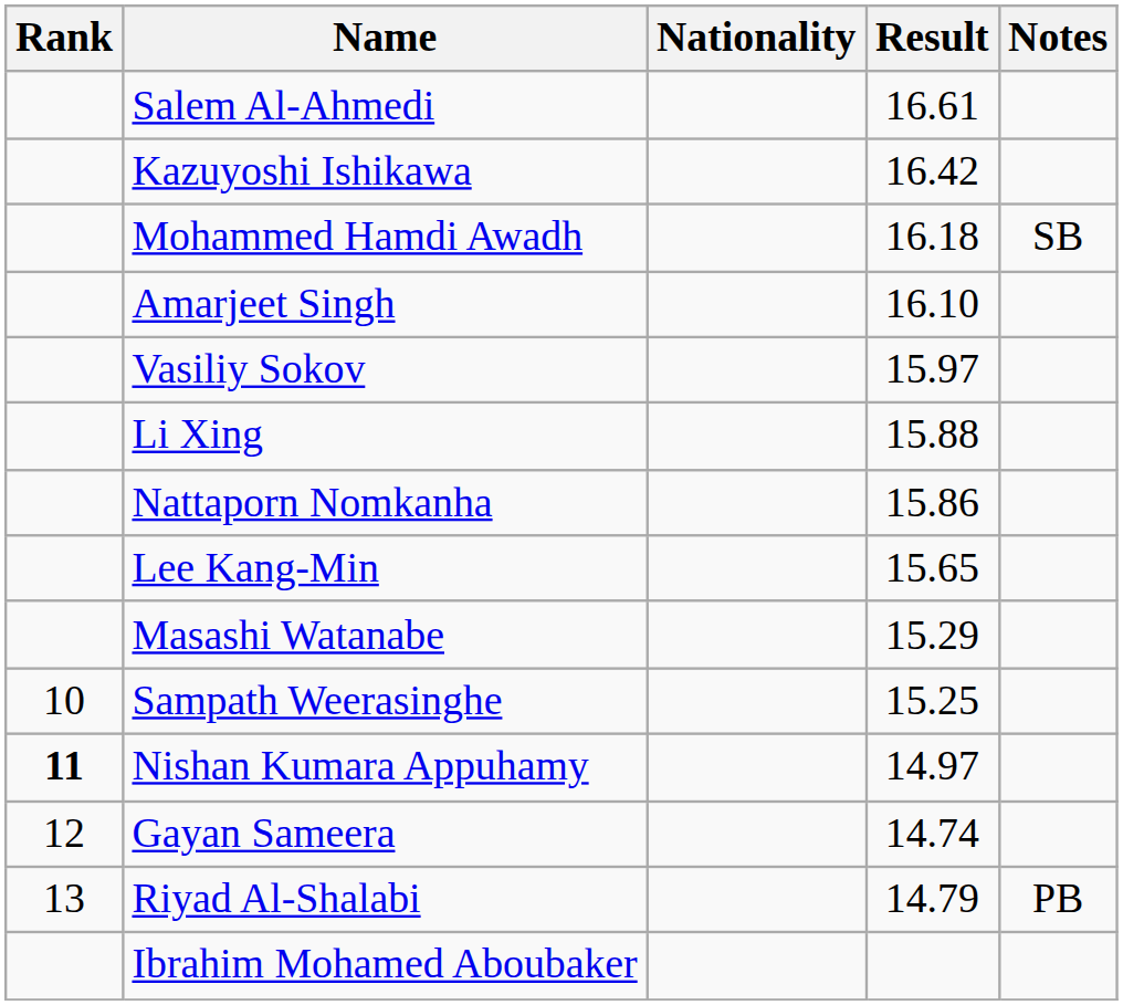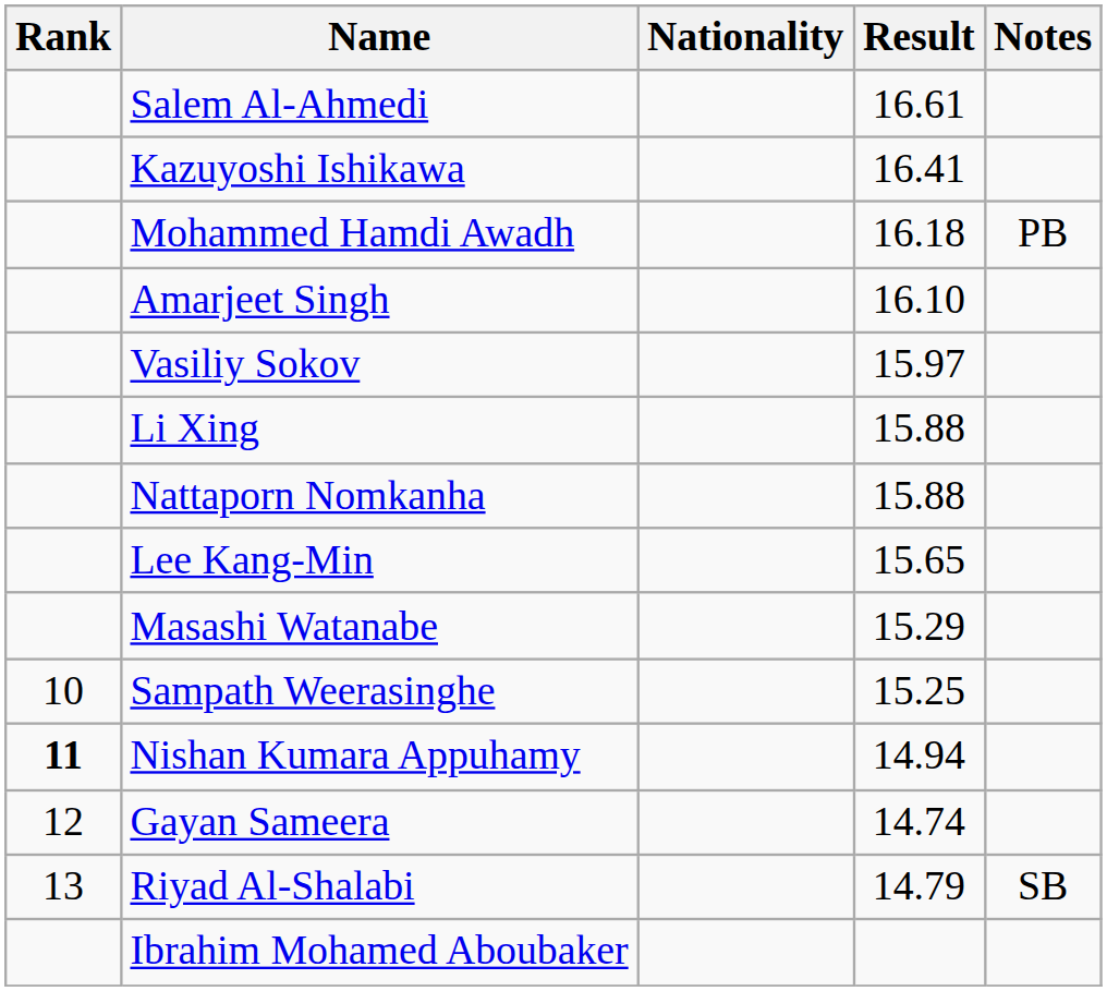 <table class="wikitable sortable" style="text-align:center">
 <tr>
 <th>Rank</th>
 <th>Name</th>
 <th>Nationality</th>
 <th>Result</th>
 <th>Notes</th>
 </tr>
 <tr>
 <td></td>
 <td align=left><a href='#'>Salem Al-Ahmedi</a></td>
 <td align=left></td>
 <td>16.61</td>
 <td></td>
 </tr>
 <tr>
 <td></td>
 <td align=left><a href='#'>Kazuyoshi Ishikawa</a></td>
 <td align=left></td>
-<td>16.42</td>
+<td>16.41</td>
 <td></td>
 </tr>
 <tr>
 <td></td>
 <td align=left><a href='#'>Mohammed Hamdi Awadh</a></td>
 <td align=left></td>
 <td>16.18</td>
-<td>SB</td>
+<td>PB</td>
 </tr>
 <tr>
 <td></td>
 <td align=left><a href='#'>Amarjeet Singh</a></td>
 <td align=left></td>
 <td>16.10</td>
 <td></td>
 </tr>
 <tr>
 <td></td>
 <td align=left><a href='#'>Vasiliy Sokov</a></td>
 <td align=left></td>
 <td>15.97</td>
 <td></td>
 </tr>
 <tr>
 <td></td>
 <td align=left><a href='#'>Li Xing</a></td>
 <td align=left></td>
 <td>15.88</td>
 <td></td>
 </tr>
 <tr>
 <td></td>
 <td align=left><a href='#'>Nattaporn Nomkanha</a></td>
 <td align=left></td>
-<td>15.86</td>
+<td>15.88</td>
 <td></td>
 </tr>
 <tr>
 <td></td>
 <td align=left><a href='#'>Lee Kang-Min</a></td>
 <td align=left></td>
 <td>15.65</td>
 <td></td>
 </tr>
 <tr>
 <td></td>
 <td align=left><a href='#'>Masashi Watanabe</a></td>
 <td align=left></td>
 <td>15.29</td>
 <td></td>
 </tr>
 <tr>
 <td>10</td>
 <td align=left><a href='#'>Sampath Weerasinghe</a></td>
 <td align=left></td>
 <td>15.25</td>
 <td></td>
 </tr>
 <tr>
 <td><strong>11</strong></td>
 <td align=left><a href='#'>Nishan Kumara Appuhamy</a></td>
 <td align=left></td>
-<td>14.97</td>
+<td>14.94</td>
 <td></td>
 </tr>
 <tr>
 <td>12</td>
 <td align=left><a href='#'>Gayan Sameera</a></td>
 <td align=left></td>
 <td>14.74</td>
 <td></td>
 </tr>
 <tr>
 <td>13</td>
 <td align=left><a href='#'>Riyad Al-Shalabi</a></td>
 <td align=left></td>
 <td>14.79</td>
-<td>PB</td>
+<td>SB</td>
 </tr>
 <tr>
 <td></td>
 <td align=left><a href='#'>Ibrahim Mohamed Aboubaker</a></td>
 <td align=left></td>
 <td></td>
 <td></td>
 </tr>
 </table>
